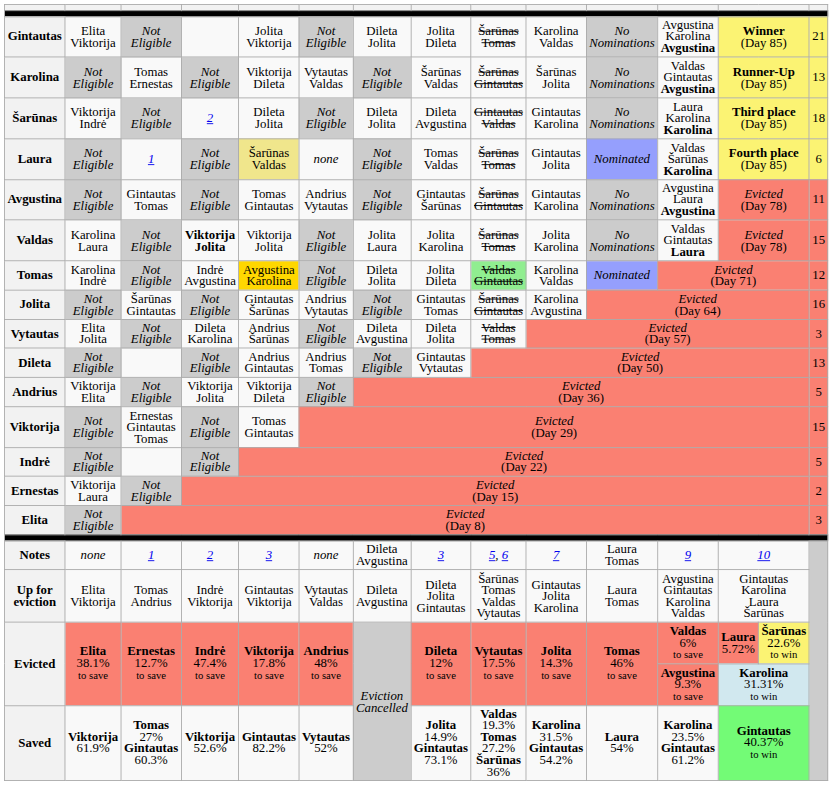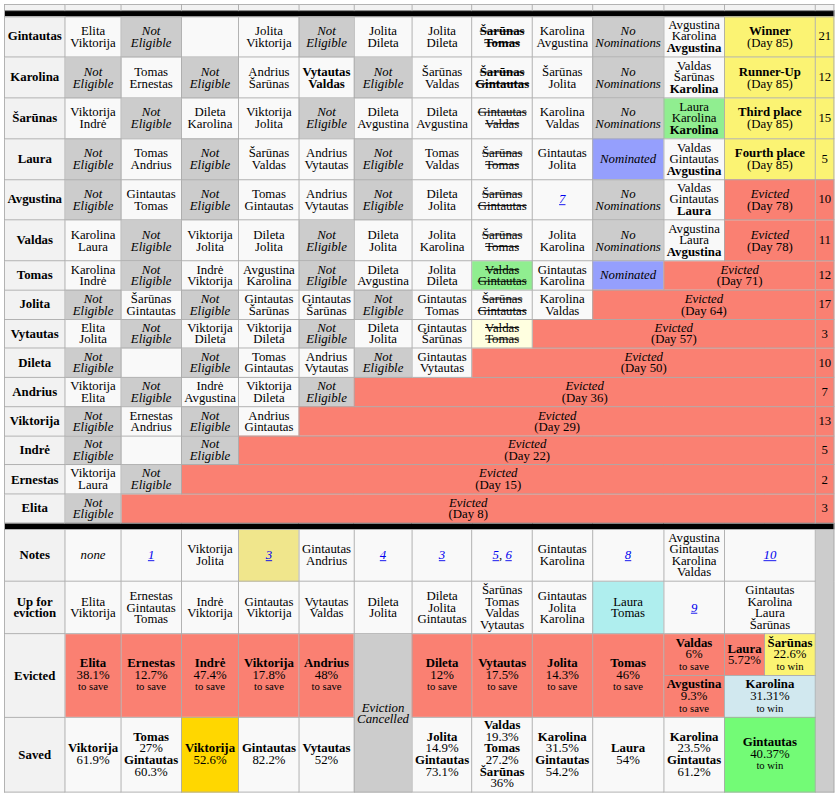 <table class="wikitable" style="text-align:center; font-size:90%; line-height:13px;width:100%;">
 <tr>
 <th style="width: 6.5%;"></th>
 <th style="width: 6.5%;"></th>
 <th style="width: 6.5%;"></th>
 <th style="width: 6.5%;"></th>
 <th style="width: 6.5%;"></th>
 <th style="width: 6.5%;"></th>
 <th style="width: 6.5%;"></th>
 <th style="width: 6.5%;"></th>
 <th style="width: 6.5%;"></th>
 <th style="width: 6.5%;"></th>
 <th style="width: 6.5%;"></th>
 <th style="width: 6.5%;"></th>
 <th colspan=2 style="width: 6.5%;"></th>
 <th style="width: 6.5%;"></th>
 </tr>
 <tr>
 <td bgcolor=black colspan=15></td>
 </tr>
 <tr>
 <th>Gintautas</th>
 <td>Elita<br>Viktorija</td>
 <td style="background:#CCCCCC;"><em>Not<br>Eligible</em></td>
 <td><br></td>
 <td>Jolita<br>Viktorija</td>
 <td style="background:#CCCCCC;"><em>Not<br>Eligible</em></td>
-<td>Dileta<br>Jolita</td>
 <td>Jolita<br>Dileta</td>
-<td><s>Šarūnas<br>Tomas</s></td>
-<td>Karolina<br>Valdas</td>
+<td>Jolita<br>Dileta</td>
+<td><strong><s>Šarūnas<br>Tomas</s></strong></td>
+<td>Karolina<br>Avgustina</td>
 <td style="background:#CCCCCC;"><em>No<br>Nominations</em></td>
 <td>Avgustina<br>Karolina<br><strong>Avgustina</strong></td>
 <td colspan="2" style="background:#FBF373;"><strong>Winner</strong><br>(Day 85)</td>
 <td style="background:#FBF373;">21</td>
 </tr>
 <tr>
 <th>Karolina</th>
 <td style="background:#CCCCCC;"><em>Not<br>Eligible</em></td>
 <td>Tomas<br>Ernestas</td>
 <td style="background:#CCCCCC;"><em>Not<br>Eligible</em></td>
-<td>Viktorija<br>Dileta</td>
-<td>Vytautas<br>Valdas</td>
+<td>Andrius<br>Šarūnas</td>
+<td><strong>Vytautas<br>Valdas</strong></td>
 <td style="background:#CCCCCC;"><em>Not<br>Eligible</em></td>
 <td>Šarūnas<br>Valdas</td>
-<td><s>Šarūnas<br>Gintautas</s></td>
+<td><strong><s>Šarūnas<br>Gintautas</s></strong></td>
 <td>Šarūnas<br>Jolita</td>
 <td style="background:#CCCCCC;"><em>No<br>Nominations</em></td>
-<td>Valdas<br>Gintautas<br><strong>Avgustina</strong></td>
+<td>Valdas<br>Šarūnas<br><strong>Karolina</strong></td>
 <td colspan="2" style="background:#FBF373;"><strong>Runner-Up</strong><br>(Day 85)</td>
-<td style="background:#FBF373;">13</td>
+<td style="background:#FBF373;">12</td>
 </tr>
 <tr>
 <th>Šarūnas</th>
 <td>Viktorija<br>Indrė</td>
 <td style="background:#CCCCCC;"><em>Not<br>Eligible</em></td>
-<td><em><a href='#'>2</a></em></td>
-<td>Dileta<br>Jolita</td>
+<td>Dileta<br>Karolina</td>
+<td>Viktorija<br>Jolita</td>
 <td style="background:#CCCCCC;"><em>Not<br>Eligible</em></td>
-<td>Dileta<br>Jolita</td>
+<td>Dileta<br>Avgustina</td>
 <td>Dileta<br>Avgustina</td>
 <td><s>Gintautas<br>Valdas</s></td>
-<td>Gintautas<br>Karolina</td>
+<td>Karolina<br>Valdas</td>
 <td style="background:#CCCCCC;"><em>No<br>Nominations</em></td>
-<td>Laura<br>Karolina<br><strong>Karolina</strong></td>
+<td style="background: lightgreen;">Laura<br>Karolina<br><strong>Karolina</strong></td>
 <td colspan="2" style="background:#FBF373;"><strong>Third place</strong><br>(Day 85)</td>
-<td style="background:#FBF373;">18</td>
+<td style="background:#FBF373;">15</td>
 </tr>
 <tr>
 <th>Laura</th>
 <td style="background:#CCCCCC;"><em>Not<br>Eligible</em></td>
-<td><em><a href='#'>1</a></em></td>
+<td>Tomas<br>Andrius</td>
 <td style="background:#CCCCCC;"><em>Not<br>Eligible</em></td>
-<td style="background: khaki;">Šarūnas<br>Valdas</td>
-<td><em>none</em></td>
+<td>Šarūnas<br>Valdas</td>
+<td>Andrius<br>Vytautas</td>
 <td style="background:#CCCCCC;"><em>Not<br>Eligible</em></td>
 <td>Tomas<br>Valdas</td>
 <td><s>Šarūnas<br>Tomas</s></td>
 <td>Gintautas<br>Jolita</td>
 <td style="background:#959FFD;"><em>Nominated</em></td>
-<td>Valdas<br>Šarūnas<br><strong>Karolina</strong></td>
+<td>Valdas<br>Gintautas<br><strong>Avgustina</strong></td>
 <td colspan="2" style="background:#FBF373;"><strong>Fourth place</strong><br>(Day 85)</td>
-<td style="background:#FBF373;">6</td>
+<td style="background:#FBF373;">5</td>
 </tr>
 <tr>
 <th>Avgustina</th>
 <td style="background:#CCCCCC;"><em>Not<br>Eligible</em></td>
 <td>Gintautas<br>Tomas</td>
 <td style="background:#CCCCCC;"><em>Not<br>Eligible</em></td>
 <td>Tomas<br>Gintautas</td>
 <td>Andrius<br>Vytautas</td>
 <td style="background:#CCCCCC;"><em>Not<br>Eligible</em></td>
-<td>Gintautas<br>Šarūnas</td>
+<td>Dileta<br>Jolita</td>
 <td><s>Šarūnas<br>Gintautas</s></td>
-<td>Gintautas<br>Karolina</td>
+<td><em><a href='#'>7</a></em></td>
+<td style="background:#CCCCCC;"><em>No<br>Nominations</em></td>
+<td>Valdas<br>Gintautas<br><strong>Laura</strong></td>
+<td bgcolor=#FA8072 colspan=2><em>Evicted</em><br>(Day 78)</td>
+<td bgcolor=#FA8072>10</td>
+</tr>
+<tr>
+<th>Valdas</th>
+<td>Karolina<br>Laura</td>
+<td style="background:#CCCCCC;"><em>Not<br>Eligible</em></td>
+<td>Viktorija<br>Jolita</td>
+<td>Dileta<br>Jolita</td>
+<td style="background:#CCCCCC;"><em>Not<br>Eligible</em></td>
+<td>Dileta<br>Jolita</td>
+<td>Jolita<br>Karolina</td>
+<td><s>Šarūnas<br>Tomas</s></td>
+<td>Jolita<br>Karolina</td>
 <td style="background:#CCCCCC;"><em>No<br>Nominations</em></td>
 <td>Avgustina<br>Laura<br><strong>Avgustina</strong></td>
 <td bgcolor=#FA8072 colspan=2><em>Evicted</em><br>(Day 78)</td>
 <td bgcolor=#FA8072>11</td>
 </tr>
 <tr>
-<th>Valdas</th>
-<td>Karolina<br>Laura</td>
-<td style="background:#CCCCCC;"><em>Not<br>Eligible</em></td>
-<td><strong>Viktorija<br>Jolita</strong></td>
-<td>Viktorija<br>Jolita</td>
-<td style="background:#CCCCCC;"><em>Not<br>Eligible</em></td>
-<td>Jolita<br>Laura</td>
-<td>Jolita<br>Karolina</td>
-<td><s>Šarūnas<br>Tomas</s></td>
-<td>Jolita<br>Karolina</td>
-<td style="background:#CCCCCC;"><em>No<br>Nominations</em></td>
-<td>Valdas<br>Gintautas<br><strong>Laura</strong></td>
-<td bgcolor=#FA8072 colspan=2><em>Evicted</em><br>(Day 78)</td>
-<td bgcolor=#FA8072>15</td>
-</tr>
-<tr>
 <th>Tomas</th>
 <td>Karolina<br>Indrė</td>
 <td style="background:#CCCCCC;"><em>Not<br>Eligible</em></td>
-<td>Indrė<br>Avgustina</td>
-<td style="background: gold;">Avgustina<br>Karolina</td>
+<td>Indrė<br>Viktorija</td>
+<td>Avgustina<br>Karolina</td>
 <td style="background:#CCCCCC;"><em>Not<br>Eligible</em></td>
-<td>Dileta<br>Jolita</td>
+<td>Dileta<br>Avgustina</td>
 <td>Jolita<br>Dileta</td>
 <td style="background: lightgreen;"><s>Valdas<br>Gintautas</s></td>
-<td>Karolina<br>Valdas</td>
+<td>Gintautas<br>Karolina</td>
 <td style="background:#959FFD;"><em>Nominated</em></td>
 <td bgcolor=#FA8072 colspan=3><em>Evicted</em><br>(Day 71)</td>
 <td bgcolor=#FA8072>12</td>
 </tr>
 <tr>
 <th>Jolita</th>
 <td style="background:#CCCCCC;"><em>Not<br>Eligible</em></td>
 <td>Šarūnas<br>Gintautas</td>
 <td style="background:#CCCCCC;"><em>Not<br>Eligible</em></td>
 <td>Gintautas<br>Šarūnas</td>
-<td>Andrius<br>Vytautas</td>
+<td>Gintautas<br>Šarūnas</td>
 <td style="background:#CCCCCC;"><em>Not<br>Eligible</em></td>
 <td>Gintautas<br>Tomas</td>
 <td><s>Šarūnas<br>Gintautas</s></td>
-<td>Karolina<br>Avgustina</td>
+<td>Karolina<br>Valdas</td>
 <td bgcolor=#FA8072 colspan=4><em>Evicted</em><br>(Day 64)</td>
-<td bgcolor=#FA8072>16</td>
+<td bgcolor=#FA8072>17</td>
 </tr>
 <tr>
 <th>Vytautas</th>
 <td>Elita<br>Jolita</td>
 <td style="background:#CCCCCC;"><em>Not<br>Eligible</em></td>
-<td>Dileta<br>Karolina</td>
-<td>Andrius<br>Šarūnas</td>
+<td>Viktorija<br>Dileta</td>
+<td>Viktorija<br>Dileta</td>
 <td style="background:#CCCCCC;"><em>Not<br>Eligible</em></td>
-<td>Dileta<br>Avgustina</td>
 <td>Dileta<br>Jolita</td>
-<td><s>Valdas<br>Tomas</s></td>
+<td>Gintautas<br>Šarūnas</td>
+<td style="background: lightyellow;"><s>Valdas<br>Tomas</s></td>
 <td bgcolor=#FA8072 colspan=5><em>Evicted</em><br>(Day 57)</td>
 <td bgcolor=#FA8072>3</td>
 </tr>
 <tr>
 <th>Dileta</th>
 <td style="background:#CCCCCC;"><em>Not<br>Eligible</em></td>
 <td></td>
 <td style="background:#CCCCCC;"><em>Not<br>Eligible</em></td>
-<td>Andrius<br>Gintautas</td>
-<td>Andrius<br>Tomas</td>
+<td>Tomas<br>Gintautas</td>
+<td>Andrius<br>Vytautas</td>
 <td style="background:#CCCCCC;"><em>Not<br>Eligible</em></td>
 <td>Gintautas<br>Vytautas</td>
 <td bgcolor=#FA8072 colspan=6><em>Evicted</em><br>(Day 50)</td>
-<td bgcolor=#FA8072>13</td>
+<td bgcolor=#FA8072>10</td>
 </tr>
 <tr>
 <th>Andrius</th>
 <td>Viktorija<br>Elita</td>
 <td style="background:#CCCCCC;"><em>Not<br>Eligible</em></td>
-<td>Viktorija<br>Jolita</td>
+<td>Indrė<br>Avgustina</td>
 <td>Viktorija<br>Dileta</td>
 <td style="background:#CCCCCC;"><em>Not<br>Eligible</em></td>
 <td bgcolor=#FA8072 colspan=8><em>Evicted</em><br>(Day 36)</td>
-<td bgcolor=#FA8072>5</td>
+<td bgcolor=#FA8072>7</td>
 </tr>
 <tr>
 <th>Viktorija</th>
 <td style="background:#CCCCCC;"><em>Not<br>Eligible</em></td>
-<td>Ernestas<br>Gintautas<br>Tomas</td>
+<td>Ernestas<br>Andrius</td>
 <td style="background:#CCCCCC;"><em>Not<br>Eligible</em></td>
-<td>Tomas<br>Gintautas</td>
+<td>Andrius<br>Gintautas</td>
 <td bgcolor=#FA8072 colspan=9><em>Evicted</em><br>(Day 29)</td>
-<td bgcolor=#FA8072>15</td>
+<td bgcolor=#FA8072>13</td>
 </tr>
 <tr>
 <th>Indrė</th>
 <td style="background:#CCCCCC;"><em>Not<br>Eligible</em></td>
 <td></td>
 <td style="background:#CCCCCC;"><em>Not<br>Eligible</em></td>
 <td bgcolor=#FA8072 colspan=10><em>Evicted</em><br>(Day 22)</td>
 <td bgcolor=#FA8072>5</td>
 </tr>
 <tr>
 <th>Ernestas</th>
 <td>Viktorija<br>Laura</td>
 <td style="background:#CCCCCC;"><em>Not<br>Eligible</em></td>
 <td bgcolor=#FA8072 colspan=11><em>Evicted</em><br>(Day 15)</td>
 <td bgcolor=#FA8072>2</td>
 </tr>
 <tr>
 <th>Elita</th>
 <td style="background:#CCCCCC;"><em>Not<br>Eligible</em></td>
 <td bgcolor=#FA8072 colspan=12><em>Evicted</em><br>(Day 8)</td>
 <td bgcolor=#FA8072>3</td>
 </tr>
 <tr>
 <td bgcolor=black colspan=15></td>
 </tr>
 <tr>
 <th>Notes</th>
 <td><em>none</em></td>
 <td><em><a href='#'>1</a></em></td>
-<td><em><a href='#'>2</a></em></td>
-<td><em><a href='#'>3</a></em></td>
-<td><em>none</em></td>
-<td>Dileta<br>Avgustina</td>
+<td>Viktorija<br>Jolita</td>
+<td style="background: khaki;"><em><a href='#'>3</a></em></td>
+<td>Gintautas<br>Andrius</td>
+<td><em><a href='#'>4</a></em></td>
 <td><em><a href='#'>3</a></em></td>
 <td><em><a href='#'>5</a>, <a href='#'>6</a></em></td>
-<td><em><a href='#'>7</a></em></td>
-<td>Laura<br>Tomas</td>
-<td><em><a href='#'>9</a></em></td>
+<td>Gintautas<br>Karolina</td>
+<td><em><a href='#'>8</a></em></td>
+<td>Avgustina<br>Gintautas<br>Karolina<br>Valdas</td>
 <td colspan=2><em><a href='#'>10</a></em></td>
 <td rowspan="5" style="background:#ccc;"></td>
 </tr>
 <tr>
 <th>Up for<br>eviction</th>
 <td>Elita<br>Viktorija</td>
-<td>Tomas<br>Andrius</td>
+<td>Ernestas<br>Gintautas<br>Tomas</td>
 <td>Indrė<br>Viktorija</td>
 <td>Gintautas<br>Viktorija</td>
 <td>Vytautas<br>Valdas</td>
-<td>Dileta<br>Avgustina</td>
+<td>Dileta<br>Jolita</td>
 <td>Dileta<br>Jolita<br>Gintautas</td>
 <td>Šarūnas<br>Tomas<br>Valdas<br>Vytautas</td>
 <td>Gintautas<br>Jolita<br>Karolina</td>
-<td>Laura<br>Tomas</td>
-<td>Avgustina<br>Gintautas<br>Karolina<br>Valdas</td>
+<td style="background: paleturquoise;">Laura<br>Tomas</td>
+<td><em><a href='#'>9</a></em></td>
 <td colspan=2>Gintautas<br>Karolina<br>Laura<br>Šarūnas</td>
 </tr>
 <tr>
 <th rowspan=2>Evicted</th>
 <td rowspan=2 bgcolor=#FA8072><strong>Elita</strong><br>38.1%<br><small>to save</small></td>
 <td rowspan=2 bgcolor=#FA8072><strong>Ernestas</strong><br>12.7%<br><small>to save</small></td>
 <td rowspan=2 bgcolor=#FA8072><strong>Indrė</strong><br>47.4%<br><small>to save</small></td>
 <td rowspan=2 bgcolor=#FA8072><strong>Viktorija</strong><br>17.8%<br><small>to save</small></td>
 <td rowspan=2 bgcolor=#FA8072><strong>Andrius</strong><br>48%<br><small>to save</small></td>
 <td rowspan=3 bgcolor=#CCCCCC><em>Eviction<br>Cancelled</em></td>
 <td rowspan=2 bgcolor=#FA8072><strong>Dileta</strong><br>12%<br><small>to save</small></td>
 <td rowspan=2 bgcolor=#FA8072><strong>Vytautas</strong><br>17.5%<br><small>to save</small></td>
 <td rowspan=2 bgcolor=#FA8072><strong>Jolita</strong><br>14.3%<br><small>to save</small></td>
 <td rowspan=2 bgcolor=#FA8072><strong>Tomas</strong><br>46%<br><small>to save</small></td>
 <td bgcolor=#FA8072><strong>Valdas</strong><br>6%<br><small>to save</small></td>
 <td style="background:#FA8072"><strong>Laura</strong><br>5.72%<br><small></small></td>
 <td style="background:#FBF373"><strong>Šarūnas</strong><br>22.6%<br><small>to win</small></td>
 </tr>
 <tr>
 <td bgcolor=#FA8072><strong>Avgustina</strong><br>9.3%<br><small>to save</small></td>
 <td colspan=2 style="background:#D1E8EF"><strong>Karolina</strong><br>31.31%<br><small>to win</small></td>
 </tr>
 <tr>
 <th>Saved</th>
 <td><strong>Viktorija</strong><br>61.9%</td>
 <td><strong>Tomas</strong><br>27%<br><strong>Gintautas</strong><br>60.3%</td>
-<td><strong>Viktorija</strong><br>52.6%</td>
+<td style="background: gold;"><strong>Viktorija</strong><br>52.6%</td>
 <td><strong>Gintautas</strong><br>82.2%</td>
 <td><strong>Vytautas</strong><br>52%</td>
 <td><strong>Jolita</strong><br>14.9%<br><strong>Gintautas</strong><br>73.1%</td>
 <td><strong>Valdas</strong><br>19.3%<br><strong>Tomas</strong><br>27.2%<br><strong>Šarūnas</strong><br>36%</td>
 <td><strong>Karolina</strong><br>31.5%<br><strong>Gintautas</strong><br>54.2%</td>
 <td><strong>Laura</strong><br>54%</td>
 <td><strong>Karolina</strong><br>23.5%<br><strong>Gintautas</strong><br>61.2%</td>
 <td colspan=2 style="background:#73FB76" rowspan=2><strong>Gintautas</strong><br>40.37%<br><small>to win</small></td>
 </tr>
 </table>
